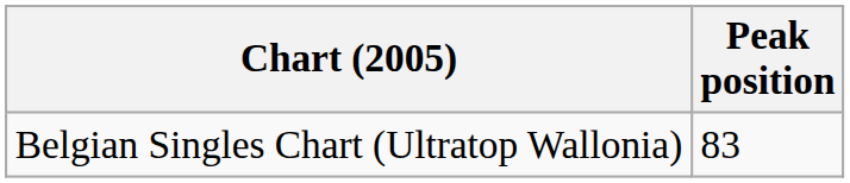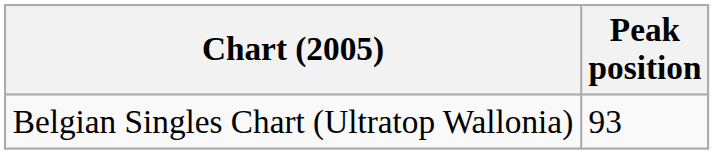 <table class="wikitable">
 <tr>
 <th>Chart (2005)</th>
 <th>Peak<br>position</th>
 </tr>
 <tr>
 <td>Belgian Singles Chart (Ultratop Wallonia)</td>
-<td>83</td>
+<td>93</td>
 </tr>
 </table>
